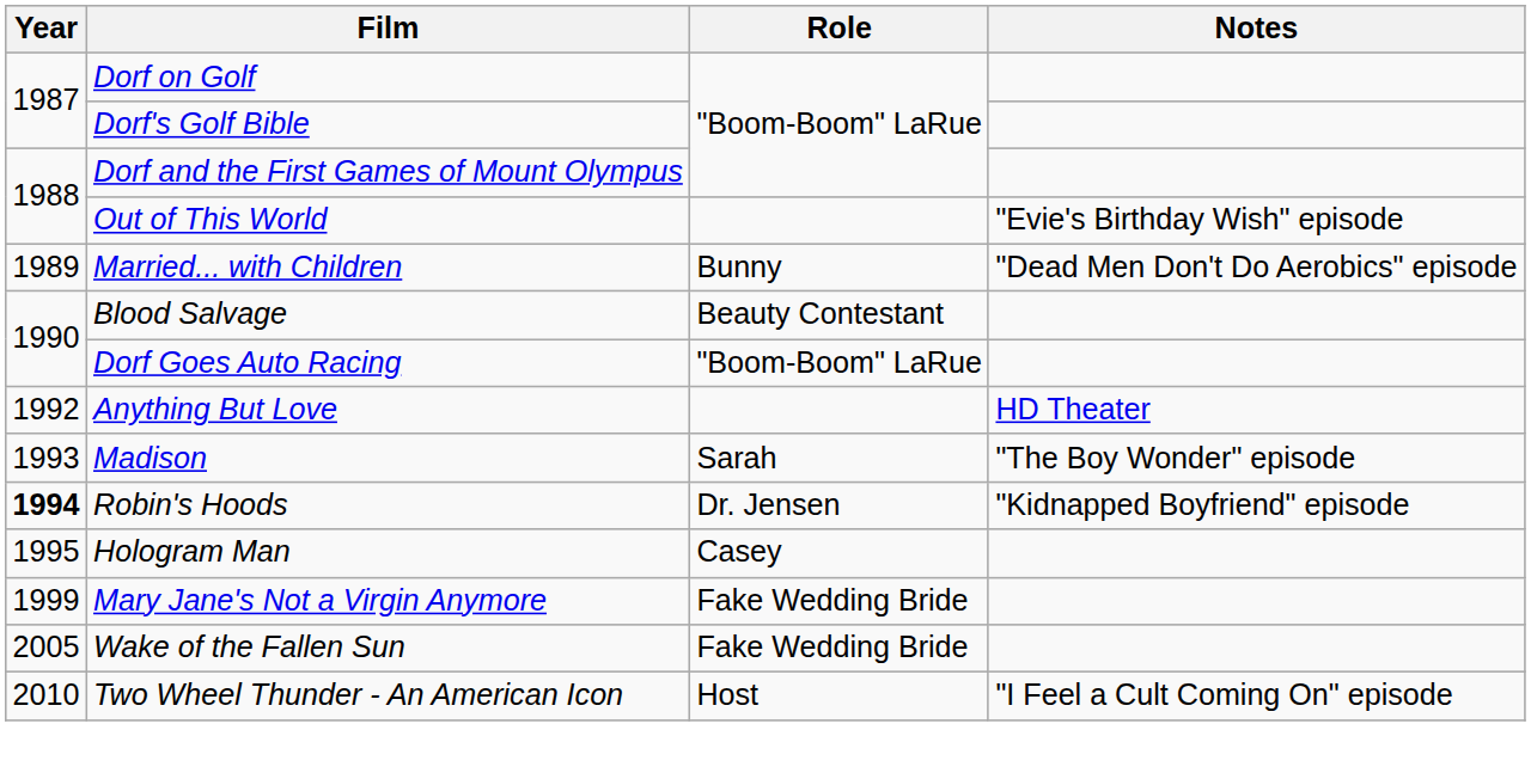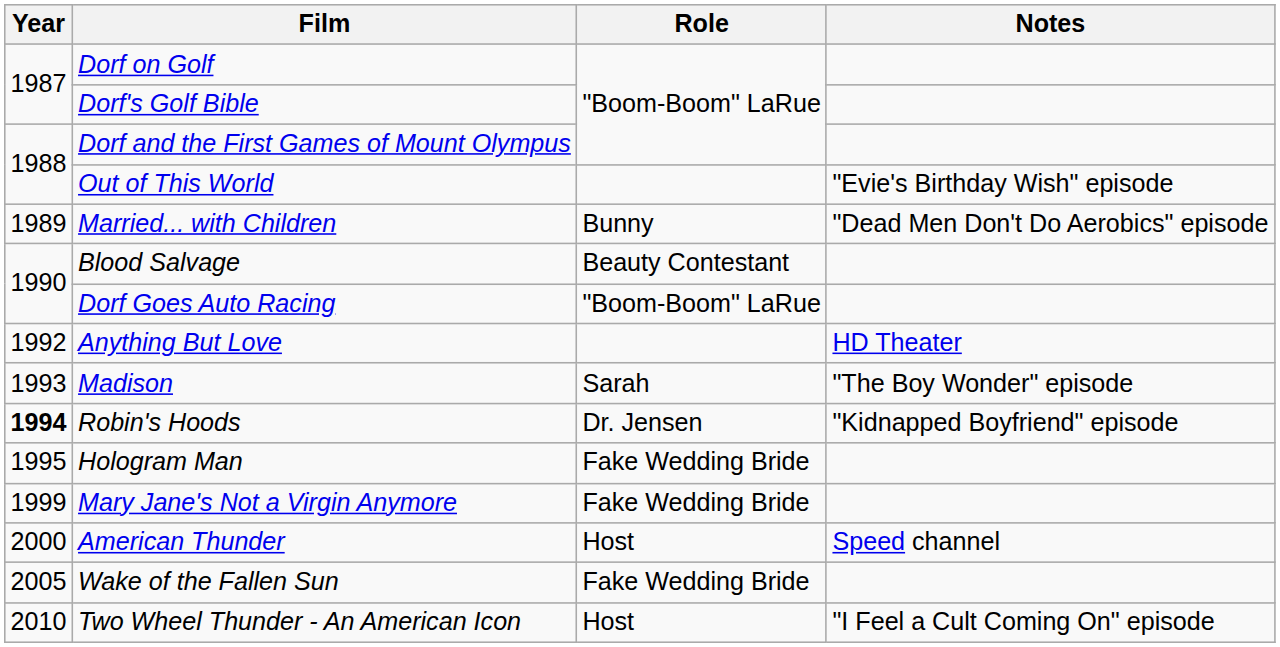 <table class=wikitable>
 <tr>
 <th>Year</th>
 <th>Film</th>
 <th>Role</th>
 <th>Notes</th>
 </tr>
 <tr>
 <td rowspan=2>1987</td>
 <td><em><a href='#'>Dorf on Golf</a></em></td>
 <td rowspan=3>"Boom-Boom" LaRue</td>
 <td></td>
 </tr>
 <tr>
 <td><em><a href='#'>Dorf's Golf Bible</a></em></td>
 <td></td>
 </tr>
 <tr>
 <td rowspan=2>1988</td>
 <td><em><a href='#'>Dorf and the First Games of Mount Olympus</a></em></td>
 <td></td>
 </tr>
 <tr>
 <td><em><a href='#'>Out of This World</a></em></td>
 <td></td>
 <td>"Evie's Birthday Wish" episode</td>
 </tr>
 <tr>
 <td rowspan=1>1989</td>
 <td><em><a href='#'>Married... with Children</a></em></td>
 <td>Bunny</td>
 <td>"Dead Men Don't Do Aerobics" episode</td>
 </tr>
 <tr>
 <td rowspan=2>1990</td>
 <td><em>Blood Salvage</em></td>
 <td>Beauty Contestant</td>
 <td></td>
 </tr>
 <tr>
 <td><em><a href='#'>Dorf Goes Auto Racing</a></em></td>
 <td>"Boom-Boom" LaRue</td>
 <td></td>
 </tr>
 <tr>
 <td rowspan=1>1992</td>
 <td><em><a href='#'>Anything But Love</a></em></td>
 <td></td>
 <td><a href='#'>HD Theater</a></td>
 </tr>
 <tr>
 <td rowspan=1>1993</td>
 <td><em><a href='#'>Madison</a></em></td>
 <td>Sarah</td>
 <td>"The Boy Wonder" episode</td>
 </tr>
 <tr>
 <td rowspan=1><strong>1994</strong></td>
 <td><em>Robin's Hoods</em></td>
 <td>Dr. Jensen</td>
 <td>"Kidnapped Boyfriend" episode</td>
 </tr>
 <tr>
 <td rowspan=1>1995</td>
 <td><em>Hologram Man</em></td>
-<td>Casey</td>
+<td>Fake Wedding Bride</td>
 <td></td>
 </tr>
 <tr>
 <td rowspan=1>1999</td>
 <td><em><a href='#'>Mary Jane's Not a Virgin Anymore</a></em></td>
 <td>Fake Wedding Bride</td>
 <td></td>
+</tr>
+<tr>
+<td rowspan=1>2000</td>
+<td><em><a href='#'>American Thunder</a></em></td>
+<td>Host</td>
+<td><a href='#'>Speed</a> channel</td>
 </tr>
 <tr>
 <td>2005</td>
 <td><em>Wake of the Fallen Sun</em></td>
 <td>Fake Wedding Bride</td>
 <td></td>
 </tr>
 <tr>
 <td rowspan=1>2010</td>
 <td><em>Two Wheel Thunder - An American Icon </em></td>
 <td>Host</td>
 <td>"I Feel a Cult Coming On" episode</td>
 </tr>
 </table>
